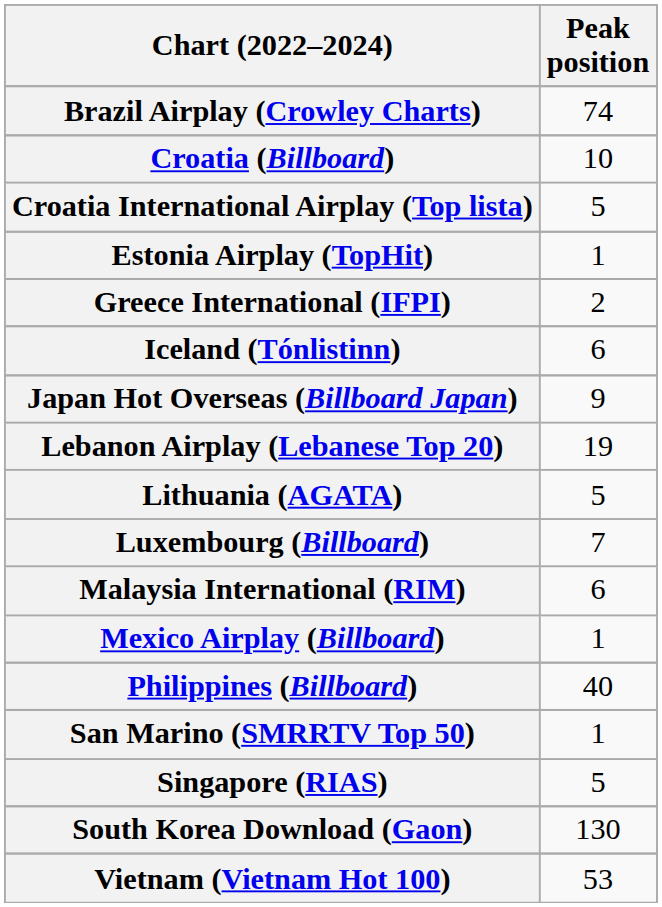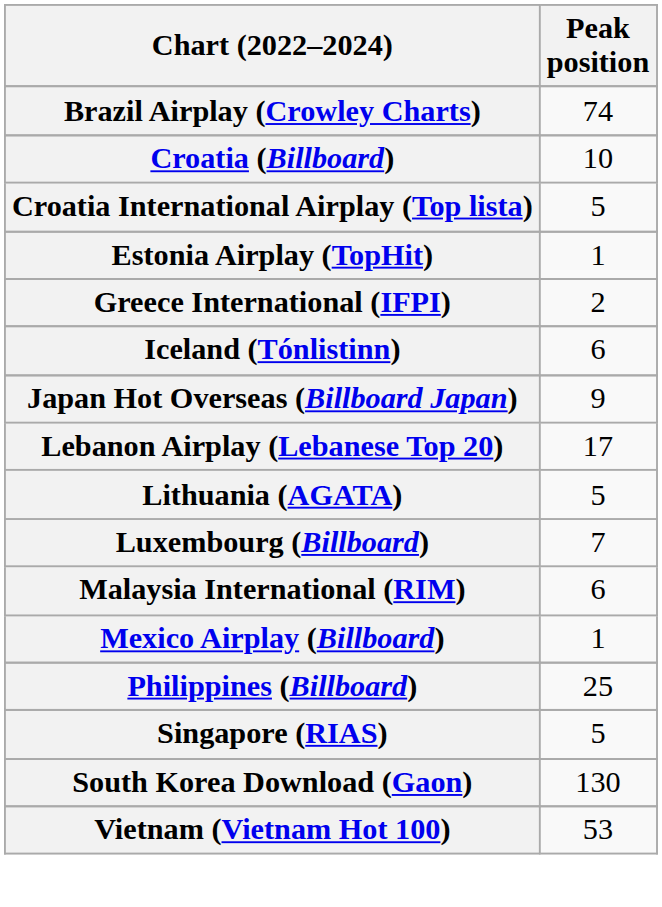 <table class="wikitable sortable plainrowheaders" style="text-align:center">
 <tr>
 <th scope="col">Chart (2022–2024)</th>
 <th scope="col">Peak<br>position</th>
 </tr>
 <tr>
 </tr>
 <tr>
 </tr>
 <tr>
 </tr>
 <tr>
 </tr>
 <tr>
 </tr>
 <tr>
 <th scope="row">Brazil Airplay (<a href='#'>Crowley Charts</a>)</th>
 <td>74</td>
 </tr>
 <tr>
 </tr>
 <tr>
 </tr>
 <tr>
 </tr>
 <tr>
 </tr>
 <tr>
 </tr>
 <tr>
 <th scope="row"><a href='#'>Croatia</a> (<em><a href='#'>Billboard</a></em>)</th>
 <td>10</td>
 </tr>
 <tr>
 <th scope="row">Croatia International Airplay (<a href='#'>Top lista</a>)</th>
 <td>5</td>
 </tr>
 <tr>
 </tr>
 <tr>
 </tr>
 <tr>
 </tr>
 <tr>
 <th scope="row">Estonia Airplay (<a href='#'>TopHit</a>)</th>
 <td>1</td>
 </tr>
 <tr>
 </tr>
 <tr>
 </tr>
 <tr>
 </tr>
 <tr>
 </tr>
 <tr>
 <th scope="row">Greece International (<a href='#'>IFPI</a>)</th>
 <td>2</td>
 </tr>
 <tr>
 </tr>
 <tr>
 </tr>
 <tr>
 </tr>
 <tr>
 <th scope="row">Iceland (<a href='#'>Tónlistinn</a>)</th>
 <td>6</td>
 </tr>
 <tr>
 </tr>
 <tr>
 </tr>
 <tr>
 <th scope="row">Japan Hot Overseas (<em><a href='#'>Billboard Japan</a></em>)</th>
 <td>9</td>
 </tr>
 <tr>
 <th scope="row">Lebanon Airplay (<a href='#'>Lebanese Top 20</a>)</th>
-<td>19</td>
+<td>17</td>
 </tr>
 <tr>
 <th scope="row">Lithuania (<a href='#'>AGATA</a>)</th>
 <td>5</td>
 </tr>
 <tr>
 <th scope="row">Luxembourg (<em><a href='#'>Billboard</a></em>)</th>
 <td>7</td>
 </tr>
 <tr>
 <th scope="row">Malaysia International (<a href='#'>RIM</a>)</th>
 <td>6</td>
 </tr>
 <tr>
 <th scope="row"><a href='#'>Mexico Airplay</a> (<em><a href='#'>Billboard</a></em>)</th>
 <td>1</td>
 </tr>
 <tr>
 </tr>
 <tr>
 </tr>
 <tr>
 </tr>
 <tr>
 </tr>
 <tr>
 <th scope="row"><a href='#'>Philippines</a> (<em><a href='#'>Billboard</a></em>)</th>
-<td>40</td>
+<td>25</td>
 </tr>
 <tr>
 </tr>
 <tr>
-</tr>
-<tr>
-<th scope="row">San Marino (<a href='#'>SMRRTV Top 50</a>)</th>
-<td>1</td>
 </tr>
 <tr>
 <th scope="row">Singapore (<a href='#'>RIAS</a>)</th>
 <td>5</td>
 </tr>
 <tr>
 </tr>
 <tr>
 </tr>
 <tr>
 </tr>
 <tr>
 <th scope="row">South Korea Download (<a href='#'>Gaon</a>)</th>
 <td>130</td>
 </tr>
 <tr>
 </tr>
 <tr>
 </tr>
 <tr>
 </tr>
 <tr>
 </tr>
 <tr>
 </tr>
 <tr>
 </tr>
 <tr>
 </tr>
 <tr>
 </tr>
 <tr>
 </tr>
 <tr>
 <th scope="row">Vietnam (<a href='#'>Vietnam Hot 100</a>)</th>
 <td>53</td>
 </tr>
 </table>
